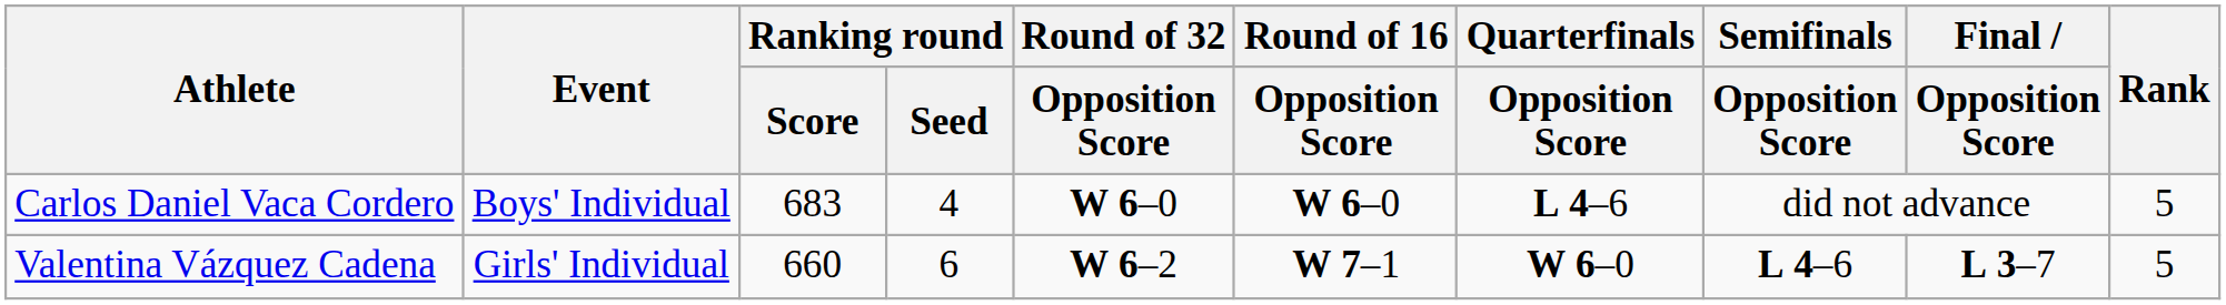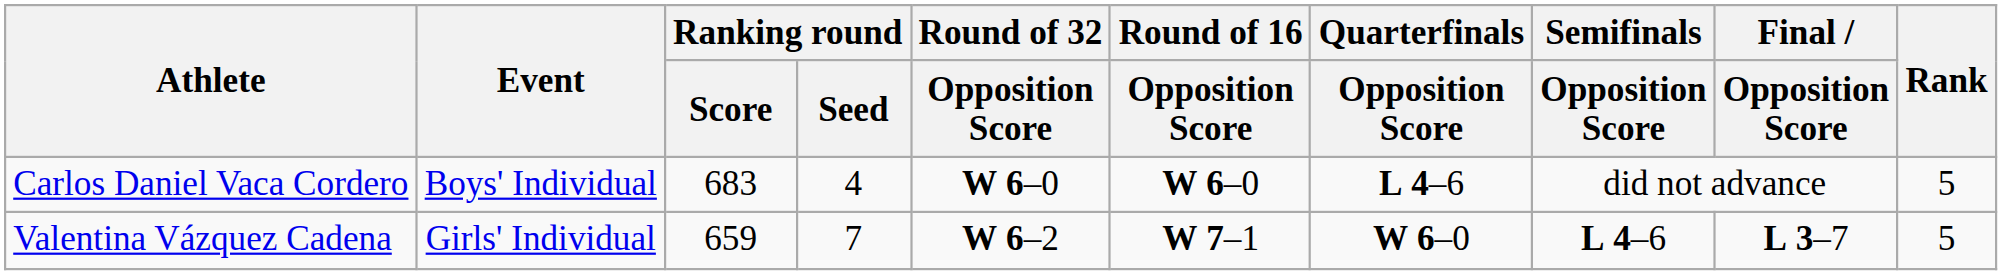 <table class="wikitable">
 <tr>
 <th rowspan="2">Athlete</th>
 <th rowspan="2">Event</th>
 <th colspan="2">Ranking round</th>
 <th>Round of 32</th>
 <th>Round of 16</th>
 <th>Quarterfinals</th>
 <th>Semifinals</th>
 <th>Final / </th>
 <th rowspan="2">Rank</th>
 </tr>
 <tr>
 <th>Score</th>
 <th>Seed</th>
 <th>Opposition<br>Score</th>
 <th>Opposition<br>Score</th>
 <th>Opposition<br>Score</th>
 <th>Opposition<br>Score</th>
 <th>Opposition<br>Score</th>
 </tr>
 <tr align="center">
 <td align="left"><a href='#'>Carlos Daniel Vaca Cordero</a></td>
 <td><a href='#'>Boys' Individual</a></td>
 <td>683</td>
 <td>4</td>
 <td><strong>W</strong> <strong>6</strong>–0</td>
 <td><strong>W</strong> <strong>6</strong>–0</td>
 <td><strong>L</strong> <strong>4</strong>–6</td>
 <td colspan="2">did not advance</td>
 <td>5</td>
 </tr>
 <tr align="center">
 <td align="left"><a href='#'>Valentina Vázquez Cadena</a></td>
 <td><a href='#'>Girls' Individual</a></td>
-<td>660</td>
-<td>6</td>
+<td>659</td>
+<td>7</td>
 <td><strong>W</strong> <strong>6</strong>–2</td>
 <td><strong>W</strong> <strong>7</strong>–1</td>
 <td><strong>W</strong> <strong>6</strong>–0</td>
 <td><strong>L</strong> <strong>4</strong>–6</td>
 <td><strong>L</strong> <strong>3</strong>–7</td>
 <td>5</td>
 </tr>
 </table>
